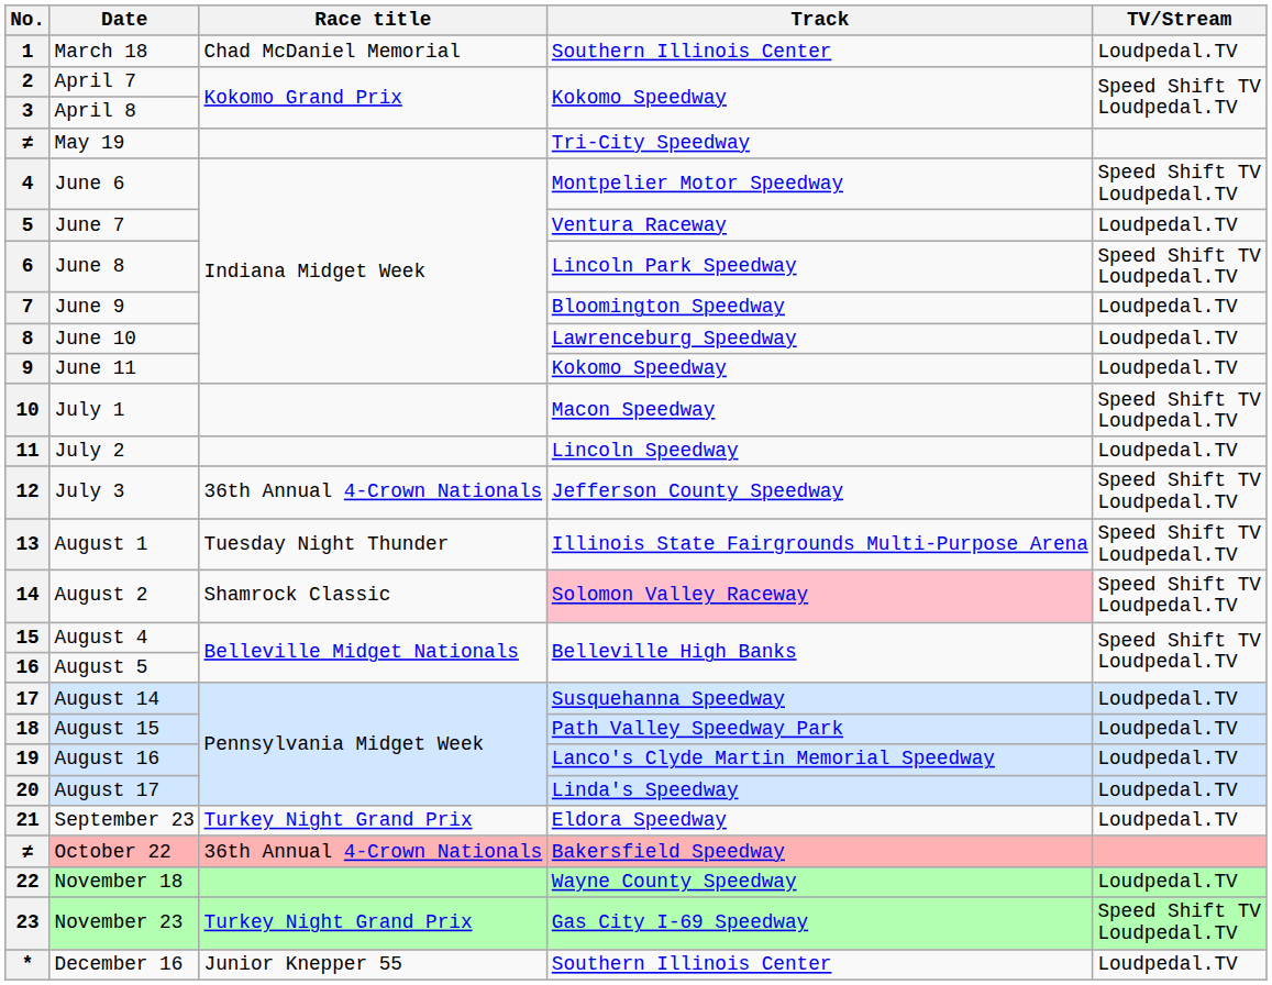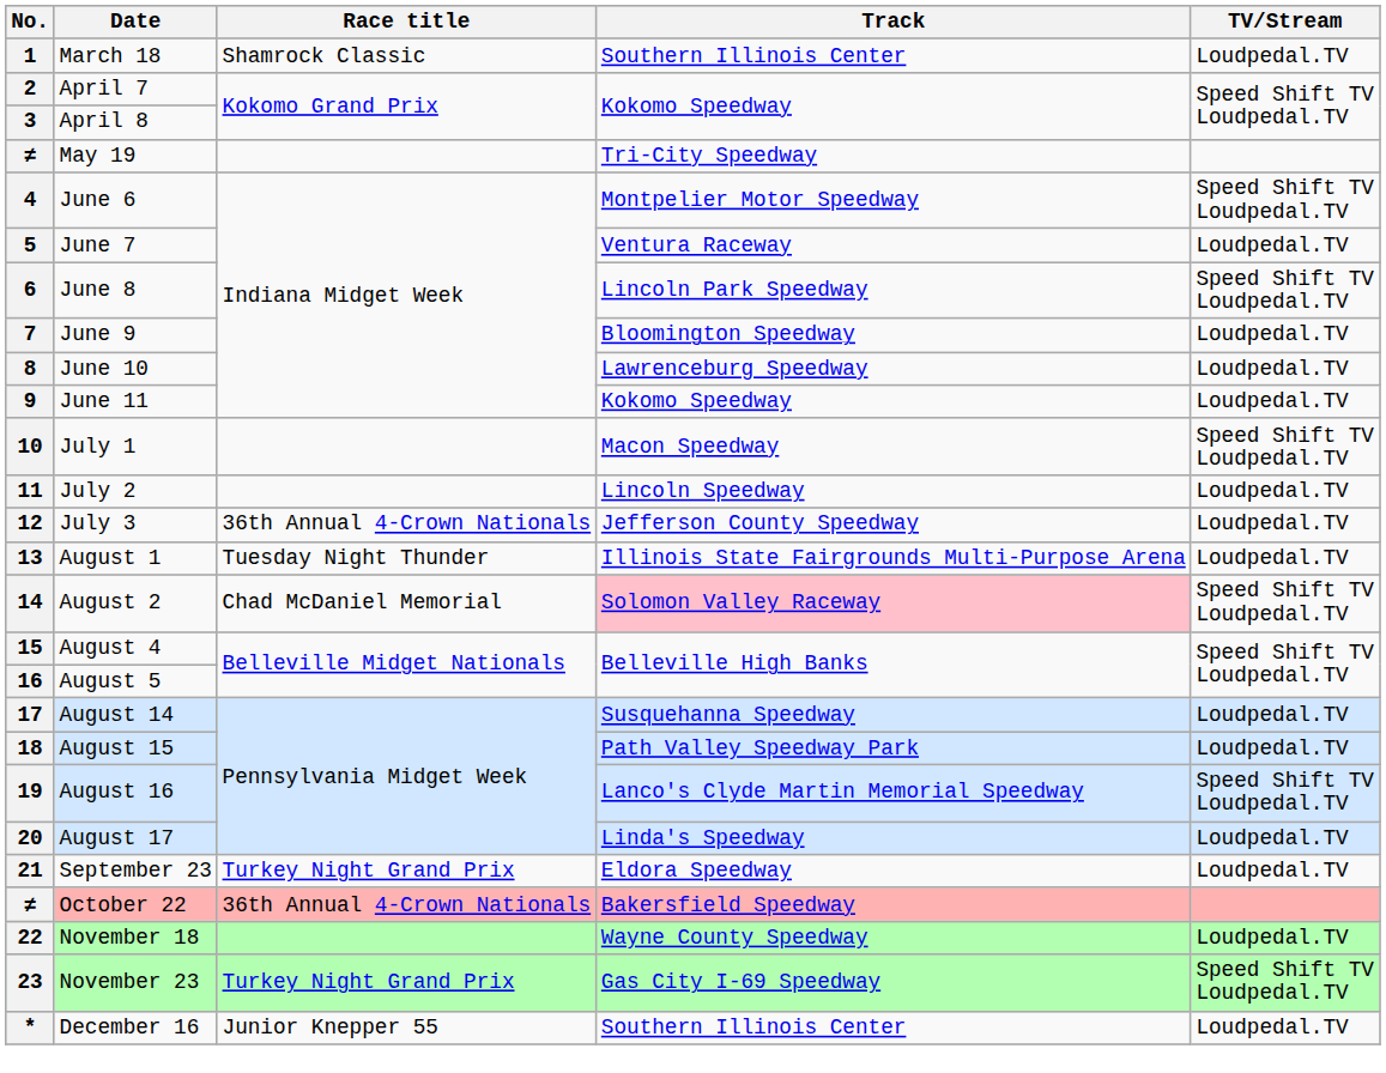 <table class="wikitable" style="font-size:85%;">
 <tr>
 <th>No.</th>
 <th>Date</th>
 <th>Race title</th>
 <th>Track</th>
 <th>TV/Stream</th>
 </tr>
 <tr>
 <th>1</th>
 <td>March 18</td>
-<td>Chad McDaniel Memorial</td>
+<td>Shamrock Classic</td>
 <td><a href='#'>Southern Illinois Center</a></td>
 <td>Loudpedal.TV</td>
 </tr>
 <tr>
 <th>2</th>
 <td>April 7</td>
 <td rowspan=2><a href='#'>Kokomo Grand Prix</a></td>
 <td rowspan=2><a href='#'>Kokomo Speedway</a></td>
 <td rowspan=2>Speed Shift TV<br>Loudpedal.TV</td>
 </tr>
 <tr>
 <th>3</th>
 <td>April 8</td>
 </tr>
 <tr>
 <th>≠</th>
 <td>May 19</td>
 <td></td>
 <td><a href='#'>Tri-City Speedway</a></td>
 <td></td>
 </tr>
 <tr>
 <th>4</th>
 <td>June 6</td>
 <td rowspan=6>Indiana Midget Week</td>
 <td><a href='#'>Montpelier Motor Speedway</a></td>
 <td>Speed Shift TV<br>Loudpedal.TV</td>
 </tr>
 <tr>
 <th>5</th>
 <td>June 7</td>
 <td><a href='#'>Ventura Raceway</a></td>
 <td>Loudpedal.TV</td>
 </tr>
 <tr>
 <th>6</th>
 <td>June 8</td>
 <td><a href='#'>Lincoln Park Speedway</a></td>
 <td>Speed Shift TV<br>Loudpedal.TV</td>
 </tr>
 <tr>
 <th>7</th>
 <td>June 9</td>
 <td><a href='#'>Bloomington Speedway</a></td>
 <td>Loudpedal.TV</td>
 </tr>
 <tr>
 <th>8</th>
 <td>June 10</td>
 <td><a href='#'>Lawrenceburg Speedway</a></td>
 <td>Loudpedal.TV</td>
 </tr>
 <tr>
 <th>9</th>
 <td>June 11</td>
 <td><a href='#'>Kokomo Speedway</a></td>
 <td>Loudpedal.TV</td>
 </tr>
 <tr>
 <th>10</th>
 <td>July 1</td>
 <td></td>
 <td><a href='#'>Macon Speedway</a></td>
 <td>Speed Shift TV<br>Loudpedal.TV</td>
 </tr>
 <tr>
 <th>11</th>
 <td>July 2</td>
 <td></td>
 <td><a href='#'>Lincoln Speedway</a></td>
 <td>Loudpedal.TV</td>
 </tr>
 <tr>
 <th>12</th>
 <td>July 3</td>
 <td>36th Annual <a href='#'>4-Crown Nationals</a></td>
 <td><a href='#'>Jefferson County Speedway</a></td>
-<td>Speed Shift TV<br>Loudpedal.TV</td>
+<td>Loudpedal.TV</td>
 </tr>
 <tr>
 <th>13</th>
 <td>August 1</td>
 <td>Tuesday Night Thunder</td>
 <td><a href='#'>Illinois State Fairgrounds Multi-Purpose Arena</a></td>
-<td>Speed Shift TV<br>Loudpedal.TV</td>
+<td>Loudpedal.TV</td>
 </tr>
 <tr>
 <th>14</th>
 <td>August 2</td>
-<td>Shamrock Classic</td>
+<td>Chad McDaniel Memorial</td>
 <td style="background: pink;"><a href='#'>Solomon Valley Raceway</a></td>
 <td>Speed Shift TV<br>Loudpedal.TV</td>
 </tr>
 <tr>
 <th>15</th>
 <td>August 4</td>
 <td rowspan=2><a href='#'>Belleville Midget Nationals</a></td>
 <td rowspan=2><a href='#'>Belleville High Banks</a></td>
 <td rowspan=2>Speed Shift TV<br>Loudpedal.TV</td>
 </tr>
 <tr>
 <th>16</th>
 <td>August 5</td>
 </tr>
 <tr style="background:#D0E7FF;">
 <th>17</th>
 <td>August 14</td>
 <td rowspan=4>Pennsylvania Midget Week</td>
 <td><a href='#'>Susquehanna Speedway</a></td>
 <td>Loudpedal.TV</td>
 </tr>
 <tr style="background:#D0E7FF;">
 <th>18</th>
 <td>August 15</td>
 <td><a href='#'>Path Valley Speedway Park</a></td>
 <td>Loudpedal.TV</td>
 </tr>
 <tr style="background:#D0E7FF;">
 <th>19</th>
 <td>August 16</td>
 <td><a href='#'>Lanco's Clyde Martin Memorial Speedway</a></td>
-<td>Loudpedal.TV</td>
+<td>Speed Shift TV<br>Loudpedal.TV</td>
 </tr>
 <tr style="background:#D0E7FF;">
 <th>20</th>
 <td>August 17</td>
 <td><a href='#'>Linda's Speedway</a></td>
 <td>Loudpedal.TV</td>
 </tr>
 <tr>
 <th>21</th>
 <td>September 23</td>
 <td><a href='#'>Turkey Night Grand Prix</a></td>
 <td><a href='#'>Eldora Speedway</a></td>
 <td>Loudpedal.TV</td>
 </tr>
 <tr style="background:#ffb2b2;">
 <th>≠</th>
 <td>October 22</td>
 <td>36th Annual <a href='#'>4-Crown Nationals</a></td>
 <td><a href='#'>Bakersfield Speedway</a></td>
 <td></td>
 </tr>
 <tr style="background:#b3ffb2;">
 <th>22</th>
 <td>November 18</td>
 <td></td>
 <td><a href='#'>Wayne County Speedway</a></td>
 <td>Loudpedal.TV</td>
 </tr>
 <tr style="background:#b3ffb2;">
 <th>23</th>
 <td>November 23</td>
 <td><a href='#'>Turkey Night Grand Prix</a></td>
 <td><a href='#'>Gas City I-69 Speedway</a></td>
 <td>Speed Shift TV<br>Loudpedal.TV</td>
 </tr>
 <tr>
 <th>*</th>
 <td>December 16</td>
 <td>Junior Knepper 55</td>
 <td><a href='#'>Southern Illinois Center</a></td>
 <td>Loudpedal.TV</td>
 </tr>
 </table>
